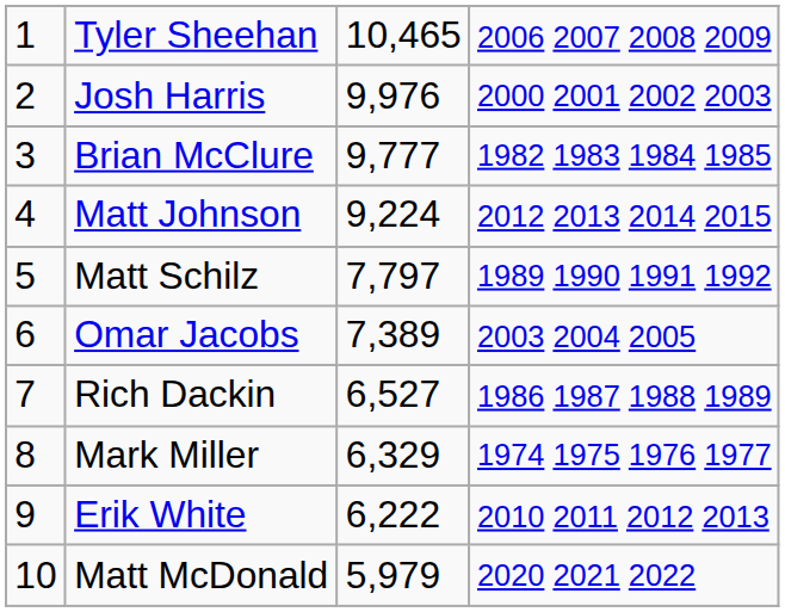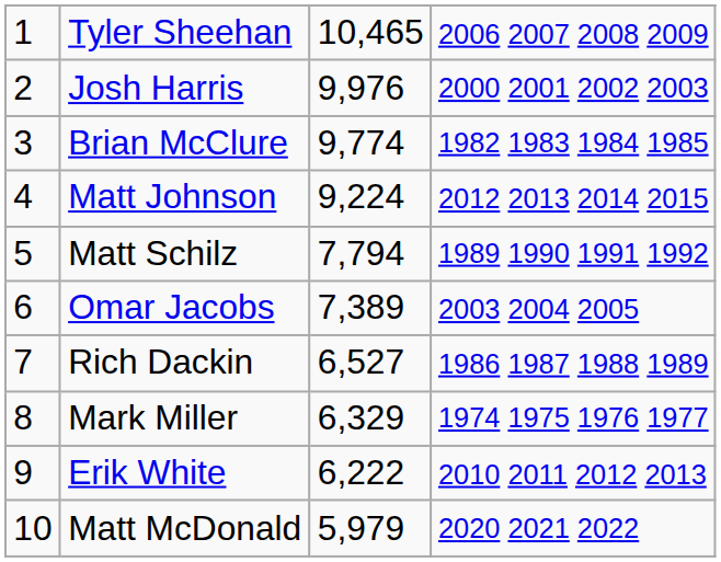 <table class="wikitable">
 <tr>
 </tr>
 <tr>
 <td>1</td>
 <td><a href='#'>Tyler Sheehan</a></td>
 <td><abbr>10,465</abbr></td>
 <td style="font-size:80%;"><a href='#'>2006</a> <a href='#'>2007</a> <a href='#'>2008</a> <a href='#'>2009</a></td>
 </tr>
 <tr>
 <td>2</td>
 <td><a href='#'>Josh Harris</a></td>
 <td><abbr>9,976</abbr></td>
 <td style="font-size:80%;"><a href='#'>2000</a> <a href='#'>2001</a> <a href='#'>2002</a> <a href='#'>2003</a></td>
 </tr>
 <tr>
 <td>3</td>
 <td><a href='#'>Brian McClure</a></td>
-<td><abbr>9,777</abbr></td>
+<td><abbr>9,774</abbr></td>
 <td style="font-size:80%;"><a href='#'>1982</a> <a href='#'>1983</a> <a href='#'>1984</a> <a href='#'>1985</a></td>
 </tr>
 <tr>
 <td>4</td>
 <td><a href='#'>Matt Johnson</a></td>
 <td><abbr>9,224</abbr></td>
 <td style="font-size:80%;"><a href='#'>2012</a> <a href='#'>2013</a> <a href='#'>2014</a> <a href='#'>2015</a></td>
 </tr>
 <tr>
 <td>5</td>
 <td>Matt Schilz</td>
-<td><abbr>7,797</abbr></td>
+<td><abbr>7,794</abbr></td>
 <td style="font-size:80%;"><a href='#'>1989</a> <a href='#'>1990</a> <a href='#'>1991</a> <a href='#'>1992</a></td>
 </tr>
 <tr>
 <td>6</td>
 <td><a href='#'>Omar Jacobs</a></td>
 <td><abbr>7,389</abbr></td>
 <td style="font-size:80%;"><a href='#'>2003</a> <a href='#'>2004</a> <a href='#'>2005</a></td>
 </tr>
 <tr>
 <td>7</td>
 <td>Rich Dackin</td>
 <td><abbr>6,527</abbr></td>
 <td style="font-size:80%;"><a href='#'>1986</a> <a href='#'>1987</a> <a href='#'>1988</a> <a href='#'>1989</a></td>
 </tr>
 <tr>
 <td>8</td>
 <td>Mark Miller</td>
 <td><abbr>6,329</abbr></td>
 <td style="font-size:80%;"><a href='#'>1974</a> <a href='#'>1975</a> <a href='#'>1976</a> <a href='#'>1977</a></td>
 </tr>
 <tr>
 <td>9</td>
 <td><a href='#'>Erik White</a></td>
 <td><abbr>6,222</abbr></td>
 <td style="font-size:80%;"><a href='#'>2010</a> <a href='#'>2011</a> <a href='#'>2012</a> <a href='#'>2013</a></td>
 </tr>
 <tr>
 <td>10</td>
 <td>Matt McDonald</td>
 <td><abbr>5,979</abbr></td>
 <td style="font-size:80%;"><a href='#'>2020</a> <a href='#'>2021</a> <a href='#'>2022</a></td>
 </tr>
 </table>
